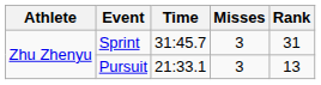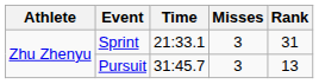 <table class="wikitable" style="font-size:90%">
 <tr>
 <th>Athlete</th>
 <th>Event</th>
 <th>Time</th>
 <th>Misses</th>
 <th>Rank</th>
 </tr>
 <tr align=center>
 <td align=left rowspan=2><a href='#'>Zhu Zhenyu</a></td>
 <td align=left><a href='#'>Sprint</a></td>
-<td>31:45.7</td>
+<td>21:33.1</td>
 <td>3</td>
 <td>31</td>
 </tr>
 <tr align=center>
 <td align=left><a href='#'>Pursuit</a></td>
-<td>21:33.1</td>
+<td>31:45.7</td>
 <td>3</td>
 <td>13</td>
 </tr>
 </table>
